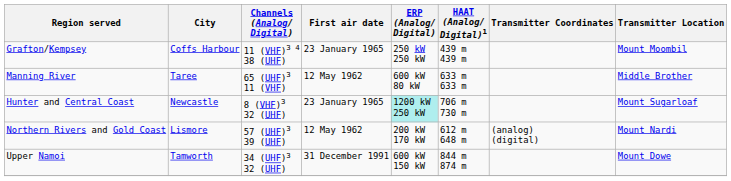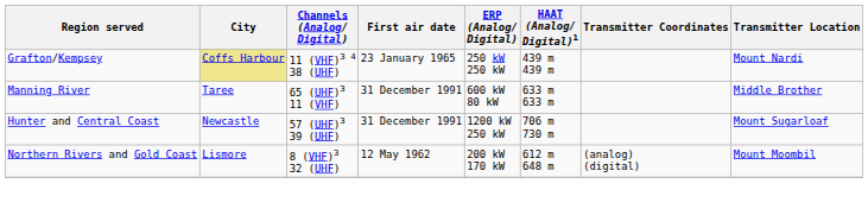 <table class="wikitable">
 <tr>
 <th>Region served</th>
 <th>City</th>
 <th><a href='#'>Channels</a><br><em>(<a href='#'>Analog</a>/<br><a href='#'>Digital</a>)</em></th>
 <th>First air date</th>
 <th><a href='#'>ERP</a><br><em>(Analog/<br>Digital)</em></th>
 <th><a href='#'>HAAT</a><br><em>(Analog/<br>Digital)</em><sup>1</sup></th>
 <th>Transmitter Coordinates</th>
 <th>Transmitter Location</th>
 </tr>
 <tr style="vertical-align: top; text-align: left;">
 <td><a href='#'>Grafton</a>/<a href='#'>Kempsey</a></td>
-<td><a href='#'>Coffs Harbour</a></td>
+<td style="background: khaki;"><a href='#'>Coffs Harbour</a></td>
 <td>11 (<a href='#'>VHF</a>)<sup>3 4</sup><br>38 (<a href='#'>UHF</a>)</td>
 <td>23 January 1965</td>
 <td>250 <a href='#'>kW</a><br>250 kW</td>
 <td>439 m<br>439 m</td>
 <td></td>
-<td><a href='#'>Mount Moombil</a></td>
+<td><a href='#'>Mount Nardi</a></td>
 </tr>
 <tr style="vertical-align: top; text-align: left;">
 <td><a href='#'>Manning River</a></td>
 <td><a href='#'>Taree</a></td>
 <td>65 (<a href='#'>UHF</a>)<sup>3</sup><br>11 (<a href='#'>VHF</a>)</td>
-<td>12 May 1962</td>
+<td>31 December 1991</td>
 <td>600 kW<br>80 kW</td>
 <td>633 m<br>633 m</td>
 <td></td>
 <td><a href='#'>Middle Brother</a></td>
 </tr>
 <tr style="vertical-align: top; text-align: left;">
 <td><a href='#'>Hunter</a> and <a href='#'>Central Coast</a></td>
 <td><a href='#'>Newcastle</a></td>
-<td>8 (<a href='#'>VHF</a>)<sup>3</sup><br>32 (<a href='#'>UHF</a>)</td>
-<td>23 January 1965</td>
-<td style="background: paleturquoise;">1200 kW<br>250 kW</td>
+<td>57 (<a href='#'>UHF</a>)<sup>3</sup><br>39 (<a href='#'>UHF</a>)</td>
+<td>31 December 1991</td>
+<td>1200 kW<br>250 kW</td>
 <td>706 m<br>730 m</td>
 <td></td>
 <td><a href='#'>Mount Sugarloaf</a></td>
 </tr>
 <tr style="vertical-align: top; text-align: left;">
 <td><a href='#'>Northern Rivers</a> and <a href='#'>Gold Coast</a></td>
 <td><a href='#'>Lismore</a></td>
-<td>57 (<a href='#'>UHF</a>)<sup>3</sup><br>39 (<a href='#'>UHF</a>)</td>
+<td>8 (<a href='#'>VHF</a>)<sup>3</sup><br>32 (<a href='#'>UHF</a>)</td>
 <td>12 May 1962</td>
 <td>200 kW<br>170 kW</td>
 <td>612 m<br>648 m</td>
 <td> (analog)<br> (digital)</td>
-<td><a href='#'>Mount Nardi</a></td>
-</tr>
-<tr style="vertical-align: top; text-align: left;">
-<td>Upper <a href='#'>Namoi</a></td>
-<td><a href='#'>Tamworth</a></td>
-<td>34 (<a href='#'>UHF</a>)<sup>3</sup><br>32 (<a href='#'>UHF</a>)</td>
-<td>31 December 1991</td>
-<td>600 kW<br>150 kW</td>
-<td>844 m<br>874 m</td>
-<td></td>
-<td><a href='#'>Mount Dowe</a></td>
+<td><a href='#'>Mount Moombil</a></td>
 </tr>
 <tr style="vertical-align: top; text-align: left;">
 </tr>
 </table>
